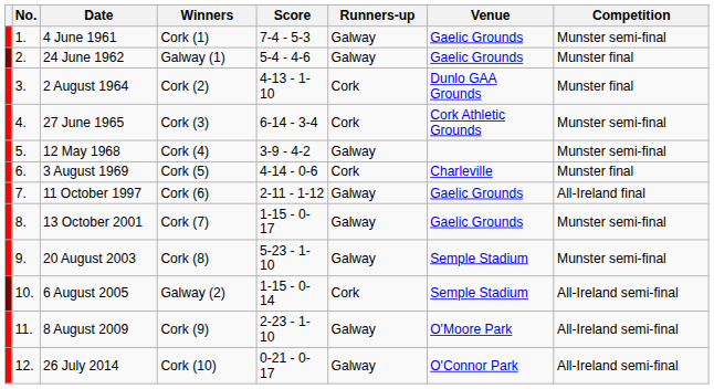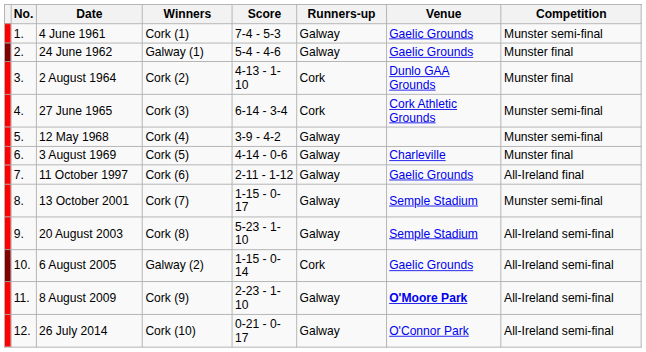 <table class="wikitable" style="font-size:90%">
 <tr>
 <th width=1></th>
 <th width=5>No.</th>
 <th width=120>Date</th>
 <th width=100>Winners</th>
 <th width=70>Score</th>
 <th width=100>Runners-up</th>
 <th width=130>Venue</th>
 <th width=160>Competition</th>
 </tr>
 <tr>
 <td style="background-color:#FF0000"></td>
 <td>1.</td>
 <td>4 June 1961</td>
 <td>Cork (1)</td>
 <td>7-4 - 5-3</td>
 <td>Galway</td>
 <td><a href='#'>Gaelic Grounds</a></td>
 <td>Munster semi-final</td>
 </tr>
 <tr>
 <td style="background-color:#800000"></td>
 <td>2.</td>
 <td>24 June 1962</td>
 <td>Galway (1)</td>
 <td>5-4 - 4-6</td>
 <td>Galway</td>
 <td><a href='#'>Gaelic Grounds</a></td>
 <td>Munster final</td>
 </tr>
 <tr>
 <td style="background-color:#FF0000"></td>
 <td>3.</td>
 <td>2 August 1964</td>
 <td>Cork (2)</td>
 <td>4-13 - 1-10</td>
 <td>Cork</td>
 <td><a href='#'>Dunlo GAA Grounds</a></td>
 <td>Munster final</td>
 </tr>
 <tr>
 <td style="background-color:#FF0000"></td>
 <td>4.</td>
 <td>27 June 1965</td>
 <td>Cork (3)</td>
 <td>6-14 - 3-4</td>
 <td>Cork</td>
 <td><a href='#'>Cork Athletic Grounds</a></td>
 <td>Munster semi-final</td>
 </tr>
 <tr>
 <td style="background-color:#FF0000"></td>
 <td>5.</td>
 <td>12 May 1968</td>
 <td>Cork (4)</td>
 <td>3-9 - 4-2</td>
 <td>Galway</td>
 <td></td>
 <td>Munster semi-final</td>
 </tr>
 <tr>
 <td style="background-color:#FF0000"></td>
 <td>6.</td>
 <td>3 August 1969</td>
 <td>Cork (5)</td>
 <td>4-14 - 0-6</td>
-<td>Cork</td>
+<td>Galway</td>
 <td><a href='#'>Charleville</a></td>
 <td>Munster final</td>
 </tr>
 <tr>
 <td style="background-color:#FF0000"></td>
 <td>7.</td>
 <td>11 October 1997</td>
 <td>Cork (6)</td>
 <td>2-11 - 1-12</td>
 <td>Galway</td>
 <td><a href='#'>Gaelic Grounds</a></td>
 <td>All-Ireland final</td>
 </tr>
 <tr>
 <td style="background-color:#FF0000"></td>
 <td>8.</td>
 <td>13 October 2001</td>
 <td>Cork (7)</td>
 <td>1-15 - 0-17</td>
 <td>Galway</td>
-<td><a href='#'>Gaelic Grounds</a></td>
+<td><a href='#'>Semple Stadium</a></td>
 <td>Munster semi-final</td>
 </tr>
 <tr>
 <td style="background-color:#FF0000"></td>
 <td>9.</td>
 <td>20 August 2003</td>
 <td>Cork (8)</td>
 <td>5-23 - 1-10</td>
 <td>Galway</td>
 <td><a href='#'>Semple Stadium</a></td>
-<td>Munster semi-final</td>
+<td>All-Ireland semi-final</td>
 </tr>
 <tr>
 <td style="background-color:#800000"></td>
 <td>10.</td>
 <td>6 August 2005</td>
 <td>Galway (2)</td>
 <td>1-15 - 0-14</td>
 <td>Cork</td>
-<td><a href='#'>Semple Stadium</a></td>
+<td><a href='#'>Gaelic Grounds</a></td>
 <td>All-Ireland semi-final</td>
 </tr>
 <tr>
 <td style="background-color:#FF0000"></td>
 <td>11.</td>
 <td>8 August 2009</td>
 <td>Cork (9)</td>
 <td>2-23 - 1-10</td>
 <td>Galway</td>
-<td><a href='#'>O'Moore Park</a></td>
+<td><strong><a href='#'>O'Moore Park</a></strong></td>
 <td>All-Ireland semi-final</td>
 </tr>
 <tr>
 <td style="background-color:#FF0000"></td>
 <td>12.</td>
 <td>26 July 2014</td>
 <td>Cork (10)</td>
 <td>0-21 - 0-17</td>
 <td>Galway</td>
 <td><a href='#'>O'Connor Park</a></td>
 <td>All-Ireland semi-final</td>
 </tr>
 </table>
